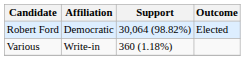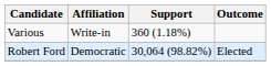 <table class="wikitable">
 <tr>
 <th>Candidate</th>
 <th>Affiliation</th>
 <th>Support</th>
 <th>Outcome</th>
 </tr>
 <tr>
+<td>Various</td>
+<td>Write-in</td>
+<td>360 (1.18%)</td>
+<td></td>
+</tr>
+<tr>
 <td bgcolor=#DDEEFF>Robert Ford</td>
 <td bgcolor=#DDEEFF>Democratic</td>
 <td bgcolor=#DDEEFF>30,064 (98.82%)</td>
 <td bgcolor=#DDEEFF>Elected</td>
 </tr>
 <tr>
-<td>Various</td>
-<td>Write-in</td>
-<td>360 (1.18%)</td>
-<td></td>
-</tr>
-<tr>
 </tr>
 </table>
